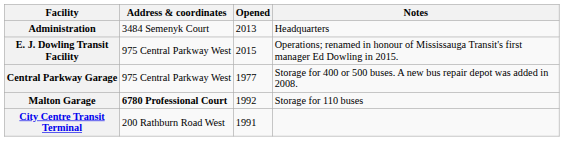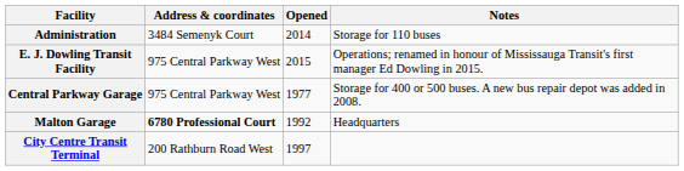 <table class="wikitable">
 <tr>
 <th>Facility</th>
 <th>Address & coordinates</th>
 <th>Opened</th>
 <th>Notes</th>
 </tr>
 <tr>
 <th>Administration</th>
 <td nowrap>3484 Semenyk Court <br><small></small></td>
-<td>2013</td>
-<td>Headquarters</td>
+<td>2014</td>
+<td>Storage for 110 buses</td>
 </tr>
 <tr>
 <th>E. J. Dowling Transit Facility</th>
 <td nowrap>975 Central Parkway West <br><small></small></td>
 <td>2015</td>
 <td>Operations; renamed in honour of Mississauga Transit's first manager Ed Dowling in 2015.</td>
 </tr>
 <tr>
 <th>Central Parkway Garage</th>
 <td nowrap>975 Central Parkway West<br><small></small></td>
 <td>1977</td>
 <td>Storage for 400 or 500 buses. A new bus repair depot was added in 2008.</td>
 </tr>
 <tr>
 <th>Malton Garage</th>
 <td><strong>6780 Professional Court<br><small></small></strong></td>
 <td>1992</td>
-<td>Storage for 110 buses</td>
+<td>Headquarters</td>
 </tr>
 <tr>
 <th><a href='#'>City Centre Transit Terminal</a></th>
 <td>200 Rathburn Road West<br><small></small></td>
-<td>1991</td>
+<td>1997</td>
 <td></td>
 </tr>
 </table>
